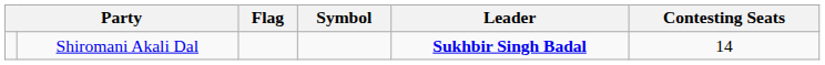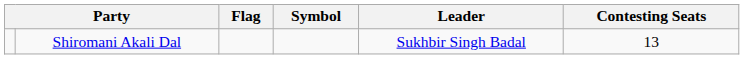 <table class="wikitable" width="60%" style="text-align:center">
 <tr>
 <th colspan="2">Party</th>
 <th>Flag</th>
 <th>Symbol</th>
 <th>Leader</th>
 <th>Contesting Seats</th>
 </tr>
 <tr>
 <td></td>
 <td><a href='#'>Shiromani Akali Dal</a></td>
 <td></td>
 <td></td>
-<td><strong><a href='#'>Sukhbir Singh Badal</a></strong></td>
-<td>14</td>
+<td><a href='#'>Sukhbir Singh Badal</a></td>
+<td>13</td>
 </tr>
 </table>
